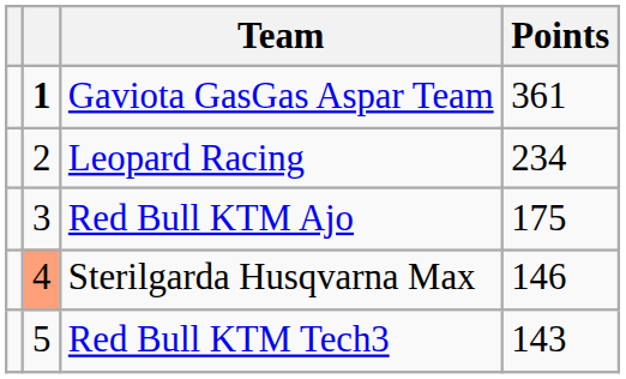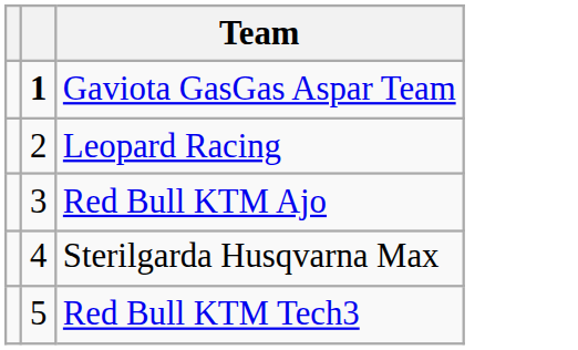 <table class="wikitable" style="font-size: 85%;">
 <tr>
 <th></th>
 <th></th>
 <th>Team</th>
-<th>Points</th>
 </tr>
 <tr>
 <td></td>
 <td align=center><strong>1</strong></td>
 <td> <a href='#'>Gaviota GasGas Aspar Team</a></td>
-<td align=left>361</td>
 </tr>
 <tr>
 <td></td>
 <td align=center>2</td>
 <td> <a href='#'>Leopard Racing</a></td>
-<td align=left>234</td>
 </tr>
 <tr>
 <td></td>
 <td align=center>3</td>
 <td> <a href='#'>Red Bull KTM Ajo</a></td>
-<td align=left>175</td>
 </tr>
 <tr>
 <td></td>
-<td align=center style="background: lightsalmon;">4</td>
+<td align=center>4</td>
 <td> Sterilgarda Husqvarna Max</td>
-<td align=left>146</td>
 </tr>
 <tr>
 <td></td>
 <td align=center>5</td>
 <td> <a href='#'>Red Bull KTM Tech3</a></td>
-<td align=left>143</td>
 </tr>
 </table>
